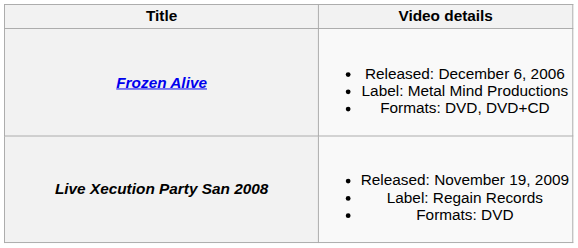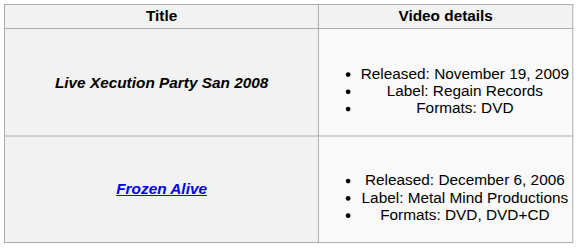 <table class="wikitable plainrowheaders" style="text-align:center;">
 <tr>
 <th scope="col" style="width:20em;">Title</th>
 <th scope="col">Video details</th>
 </tr>
 <tr>
+<th scope="row"><em>Live Xecution Party San 2008</em></th>
+<td><br><ul><li>Released: November 19, 2009</li><li>Label: Regain Records</li><li>Formats: DVD</li></ul></td>
+</tr>
+<tr>
 <th scope="row"><em><a href='#'>Frozen Alive</a></em></th>
 <td><br><ul><li>Released: December 6, 2006</li><li>Label: Metal Mind Productions</li><li>Formats: DVD, DVD+CD</li></ul></td>
 </tr>
-<tr>
-<th scope="row"><em>Live Xecution Party San 2008</em></th>
-<td><br><ul><li>Released: November 19, 2009</li><li>Label: Regain Records</li><li>Formats: DVD</li></ul></td>
-</tr>
 </table>
